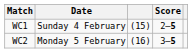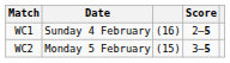 <table class="wikitable" style="font-size: 90%; margin: 1em auto 1em auto;">
 <tr>
 <th>Match</th>
 <th>Date</th>
 <th></th>
 <th>Score</th>
 <th></th>
 </tr>
 <tr>
 <td align="center">WC1</td>
 <td>Sunday 4 February</td>
-<td> (15)</td>
+<td> (16)</td>
 <td align="center">2–<strong>5</strong></td>
 <td><strong></strong></td>
 </tr>
 <tr>
 <td align="center">WC2</td>
 <td>Monday 5 February</td>
-<td> (16)</td>
+<td> (15)</td>
 <td align="center">3–<strong>5</strong></td>
 <td><strong></strong></td>
 </tr>
 </table>
